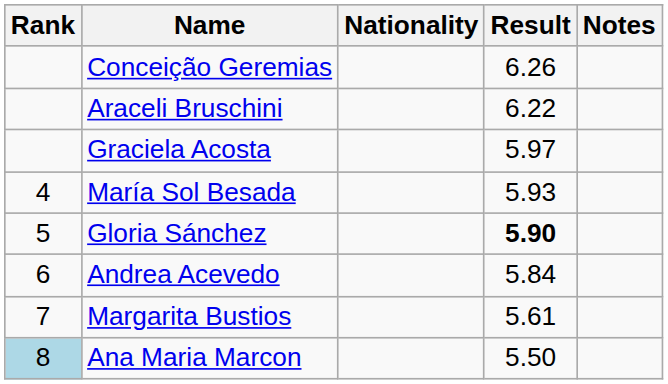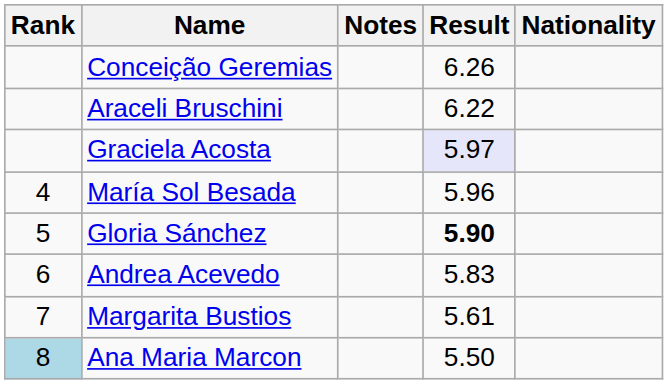 <table class="wikitable sortable" style="text-align:center">
 <tr>
 <th>Rank</th>
 <th>Name</th>
+<th>Notes</th>
+<th>Result</th>
 <th>Nationality</th>
-<th>Result</th>
-<th>Notes</th>
 </tr>
 <tr>
 <td></td>
 <td align=left><a href='#'>Conceição Geremias</a></td>
+<td></td>
+<td>6.26</td>
 <td align=left></td>
-<td>6.26</td>
-<td></td>
 </tr>
 <tr>
 <td></td>
 <td align=left><a href='#'>Araceli Bruschini</a></td>
+<td></td>
+<td>6.22</td>
 <td align=left></td>
-<td>6.22</td>
-<td></td>
 </tr>
 <tr>
 <td></td>
 <td align=left><a href='#'>Graciela Acosta</a></td>
+<td></td>
+<td style="background: lavender;">5.97</td>
 <td align=left></td>
-<td>5.97</td>
-<td></td>
 </tr>
 <tr>
 <td>4</td>
 <td align=left><a href='#'>María Sol Besada</a></td>
+<td></td>
+<td>5.96</td>
 <td align=left></td>
-<td>5.93</td>
-<td></td>
 </tr>
 <tr>
 <td>5</td>
 <td align=left><a href='#'>Gloria Sánchez</a></td>
+<td></td>
+<td><strong>5.90</strong></td>
 <td align=left></td>
-<td><strong>5.90</strong></td>
-<td></td>
 </tr>
 <tr>
 <td>6</td>
 <td align=left><a href='#'>Andrea Acevedo</a></td>
+<td></td>
+<td>5.83</td>
 <td align=left></td>
-<td>5.84</td>
-<td></td>
 </tr>
 <tr>
 <td>7</td>
 <td align=left><a href='#'>Margarita Bustios</a></td>
+<td></td>
+<td>5.61</td>
 <td align=left></td>
-<td>5.61</td>
-<td></td>
 </tr>
 <tr>
 <td style="background: lightblue;">8</td>
 <td align=left><a href='#'>Ana Maria Marcon</a></td>
+<td></td>
+<td>5.50</td>
 <td align=left></td>
-<td>5.50</td>
-<td></td>
 </tr>
 </table>
